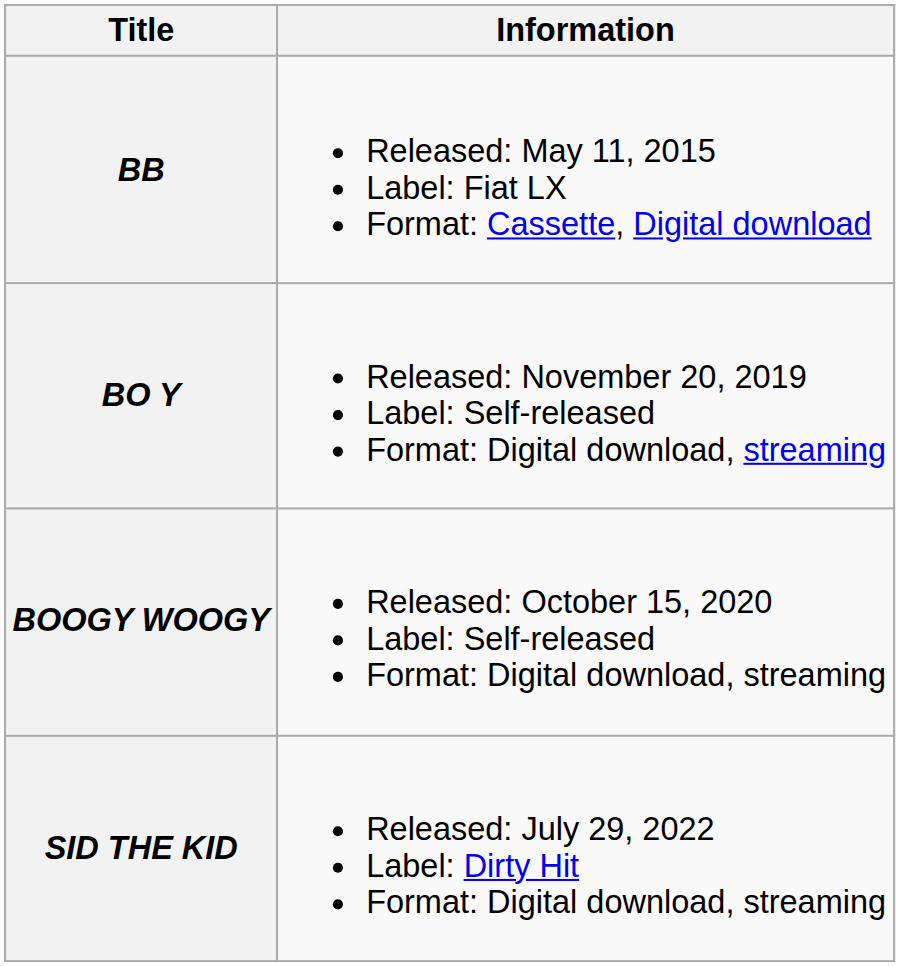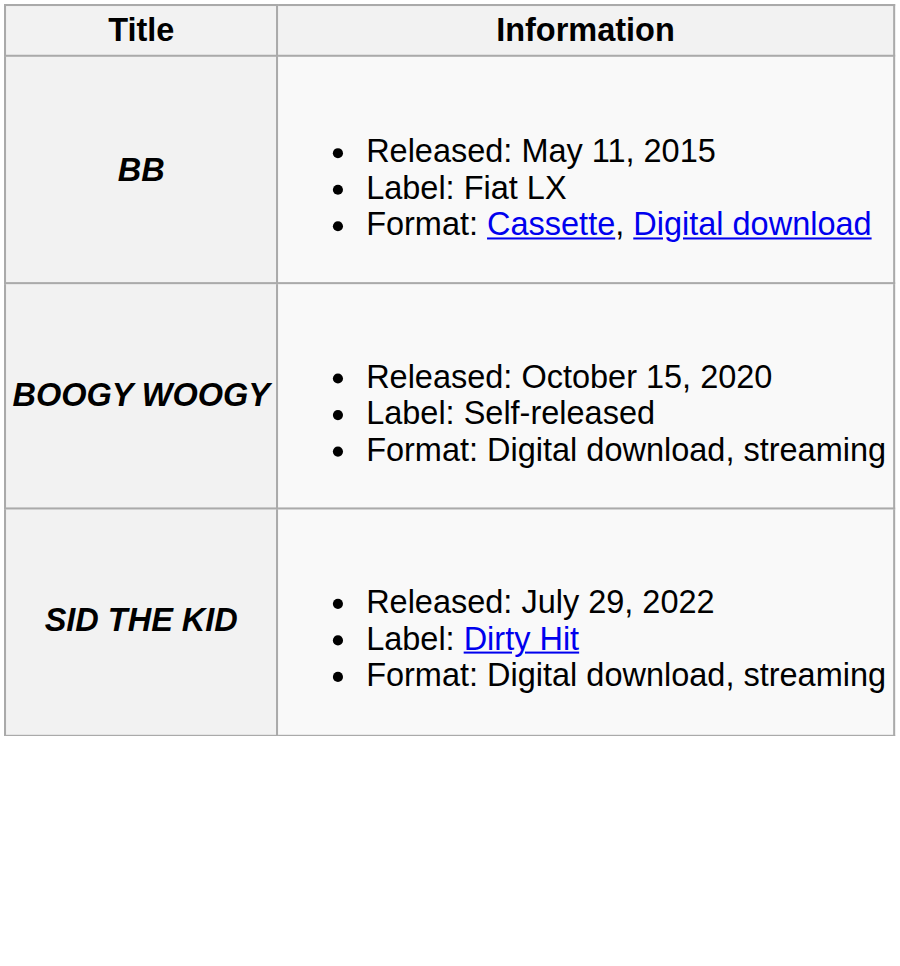 <table class="wikitable plainrowheaders">
 <tr>
 <th>Title</th>
 <th>Information</th>
 </tr>
 <tr>
 <th scope="row"><em>BB</em></th>
 <td><br><ul><li>Released: May 11, 2015</li><li>Label: Fiat LX</li><li>Format: <a href='#'>Cassette</a>, <a href='#'>Digital download</a></li></ul></td>
 </tr>
 <tr>
-<th scope="row"><em>BO Y</em></th>
-<td><br><ul><li>Released: November 20, 2019</li><li>Label: Self-released</li><li>Format: Digital download, <a href='#'>streaming</a></li></ul></td>
-</tr>
-<tr>
 <th scope="row"><em>BOOGY WOOGY</em></th>
 <td><br><ul><li>Released: October 15, 2020</li><li>Label: Self-released</li><li>Format: Digital download, streaming</li></ul></td>
 </tr>
 <tr>
 <th scope="row"><em>SID THE KID</em></th>
 <td><br><ul><li>Released: July 29, 2022</li><li>Label: <a href='#'>Dirty Hit</a></li><li>Format: Digital download, streaming</li></ul></td>
 </tr>
 </table>
